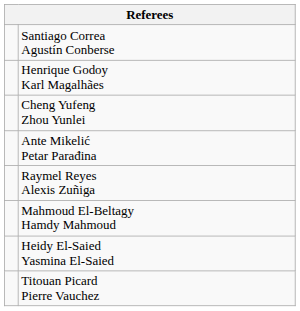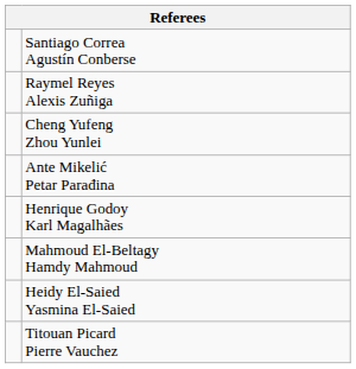 <table class="wikitable" style="width: 360px;">
 <tr>
 <th colspan="2">Referees</th>
 </tr>
 <tr>
 <td></td>
 <td>Santiago Correa<br>Agustín Conberse</td>
 </tr>
 <tr>
 <td></td>
-<td>Henrique Godoy<br>Karl Magalhães</td>
+<td>Raymel Reyes<br>Alexis Zuñiga</td>
 </tr>
 <tr>
 <td></td>
 <td>Cheng Yufeng<br>Zhou Yunlei</td>
 </tr>
 <tr>
 <td></td>
 <td>Ante Mikelić<br>Petar Parađina</td>
 </tr>
 <tr>
 <td></td>
-<td>Raymel Reyes<br>Alexis Zuñiga</td>
+<td>Henrique Godoy<br>Karl Magalhães</td>
 </tr>
 <tr>
 <td></td>
 <td>Mahmoud El-Beltagy<br>Hamdy Mahmoud</td>
 </tr>
 <tr>
 <td></td>
 <td>Heidy El-Saied<br>Yasmina  El-Saied</td>
 </tr>
 <tr>
 <td></td>
 <td>Titouan Picard<br>Pierre Vauchez</td>
 </tr>
 </table>
